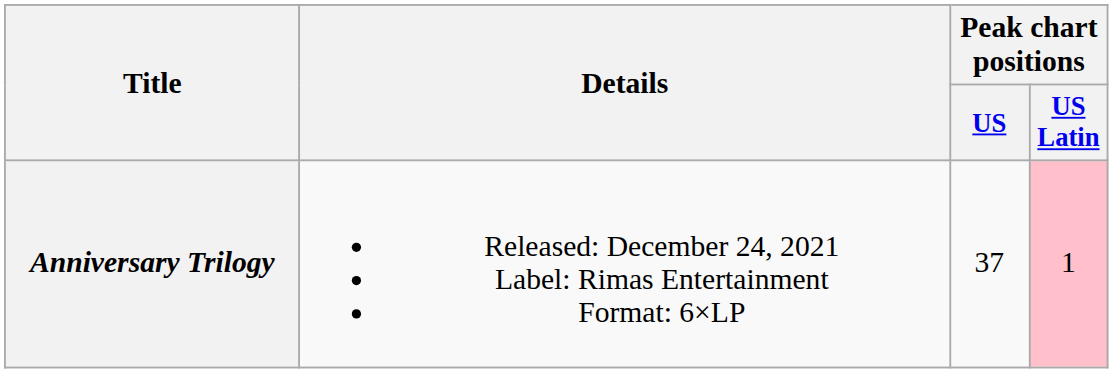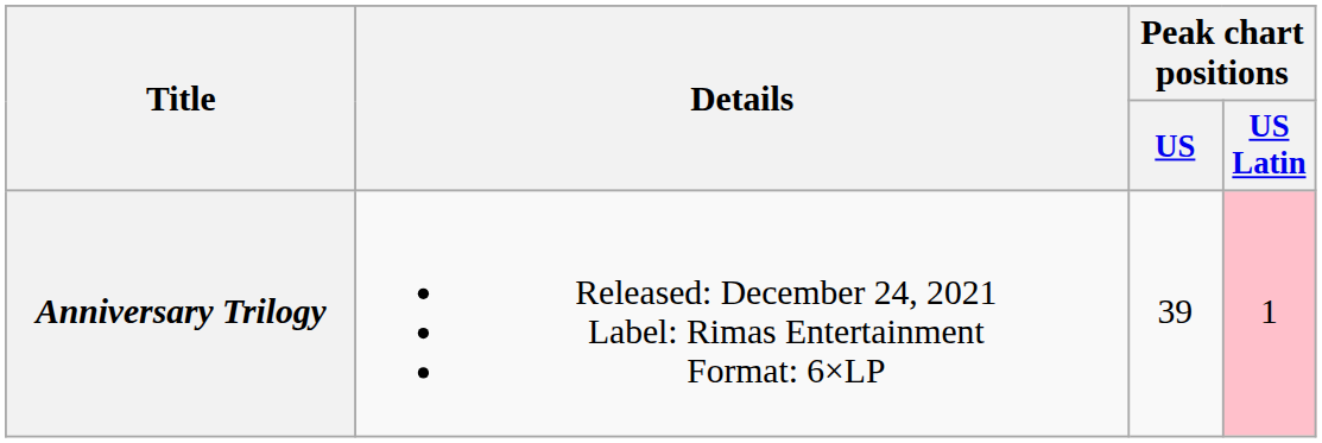 <table class="wikitable plainrowheaders" style="text-align:center;">
 <tr>
 <th scope="col" rowspan="2" style="width:9.5em;">Title</th>
 <th scope="col" rowspan="2" style="width:21.5em;">Details</th>
 <th scope="col" colspan="2">Peak chart positions</th>
 </tr>
 <tr>
 <th scope="col" style="width:2.5em;font-size:90%;"><a href='#'>US</a><br></th>
 <th scope="col" style="width:2.5em;font-size:90%;"><a href='#'>US<br>Latin</a><br></th>
 </tr>
 <tr>
 <th scope="row"><em>Anniversary Trilogy</em></th>
 <td><br><ul><li>Released: December 24, 2021</li><li>Label: Rimas Entertainment</li><li>Format: 6×LP</li></ul></td>
-<td>37</td>
+<td>39</td>
 <td style="background: pink;">1</td>
 </tr>
 </table>
